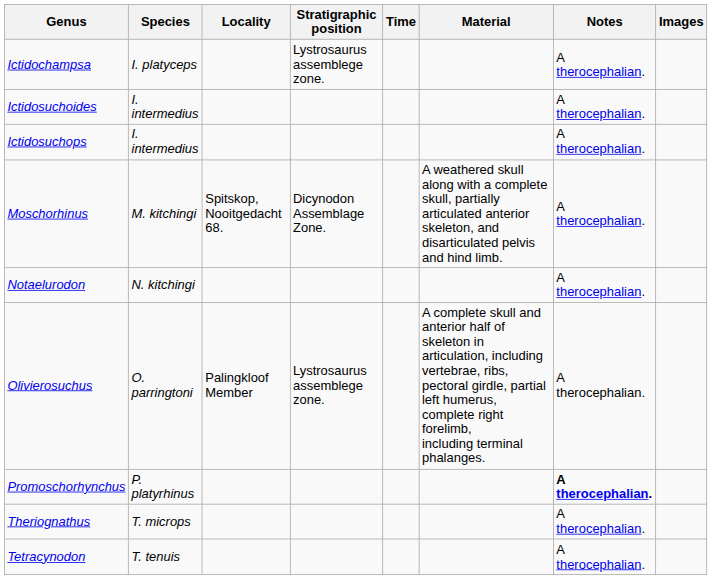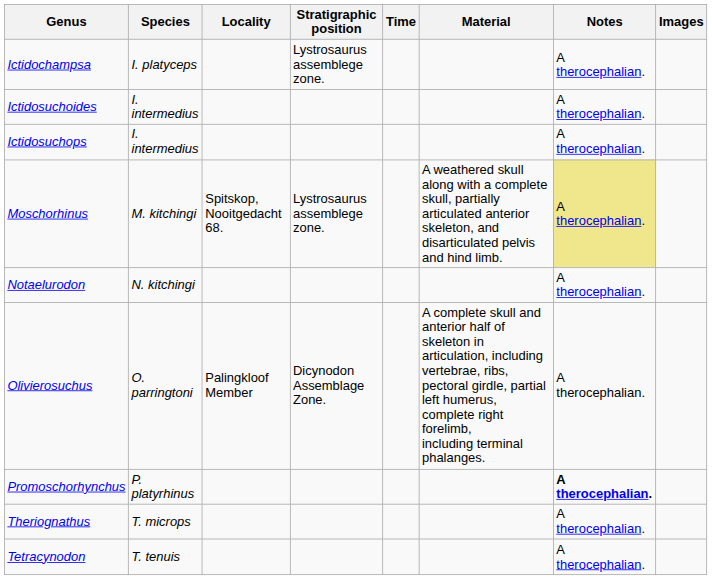 <table class="wikitable">
 <tr>
 <th>Genus</th>
 <th>Species</th>
 <th>Locality</th>
 <th>Stratigraphic position</th>
 <th>Time</th>
 <th>Material</th>
 <th>Notes</th>
 <th>Images</th>
 </tr>
 <tr>
 <td><em><a href='#'>Ictidochampsa</a></em></td>
 <td><em>I. platyceps</em></td>
 <td></td>
 <td>Lystrosaurus assemblege zone.</td>
 <td></td>
 <td></td>
 <td>A <a href='#'>therocephalian</a>.</td>
 <td></td>
 </tr>
 <tr>
 <td><em><a href='#'>Ictidosuchoides</a></em></td>
 <td><em>I. intermedius</em></td>
 <td></td>
 <td></td>
 <td></td>
 <td></td>
 <td>A <a href='#'>therocephalian</a>.</td>
 <td></td>
 </tr>
 <tr>
 <td><em><a href='#'>Ictidosuchops</a></em></td>
 <td><em>I. intermedius</em></td>
 <td></td>
 <td></td>
 <td></td>
 <td></td>
 <td>A <a href='#'>therocephalian</a>.</td>
 <td></td>
 </tr>
 <tr>
 <td><em><a href='#'>Moschorhinus</a></em></td>
 <td><em>M. kitchingi</em></td>
 <td>Spitskop, Nooitgedacht 68.</td>
-<td>Dicynodon Assemblage Zone.</td>
+<td>Lystrosaurus assemblege zone.</td>
 <td></td>
 <td>A weathered skull along with a complete skull, partially articulated anterior skeleton, and disarticulated pelvis and hind limb.</td>
-<td>A <a href='#'>therocephalian</a>.</td>
+<td style="background: khaki;">A <a href='#'>therocephalian</a>.</td>
 <td></td>
 </tr>
 <tr>
 <td><em><a href='#'>Notaelurodon</a></em></td>
 <td><em>N. kitchingi</em></td>
 <td></td>
 <td></td>
 <td></td>
 <td></td>
 <td>A <a href='#'>therocephalian</a>.</td>
 <td></td>
 </tr>
 <tr>
 <td><em><a href='#'>Olivierosuchus</a></em></td>
 <td><em>O. parringtoni</em></td>
 <td>Palingkloof Member</td>
-<td>Lystrosaurus assemblege zone.</td>
+<td>Dicynodon Assemblage Zone.</td>
 <td></td>
 <td>A complete skull and anterior half of skeleton in articulation, including vertebrae, ribs, pectoral girdle, partial left humerus, complete right forelimb,<br>including terminal phalanges.</td>
 <td>A therocephalian.</td>
 <td></td>
 </tr>
 <tr>
 <td><em><a href='#'>Promoschorhynchus</a></em></td>
 <td><em>P. platyrhinus</em></td>
 <td></td>
 <td></td>
 <td></td>
 <td></td>
 <td><strong>A <a href='#'>therocephalian</a>.</strong></td>
 <td></td>
 </tr>
 <tr>
 <td><em><a href='#'>Theriognathus</a></em></td>
 <td><em>T. microps</em></td>
 <td></td>
 <td></td>
 <td></td>
 <td></td>
 <td>A <a href='#'>therocephalian</a>.</td>
 <td></td>
 </tr>
 <tr>
 <td><em><a href='#'>Tetracynodon</a></em></td>
 <td><em>T. tenuis</em></td>
 <td></td>
 <td></td>
 <td></td>
 <td></td>
 <td>A <a href='#'>therocephalian</a>.</td>
 <td></td>
 </tr>
 </table>
